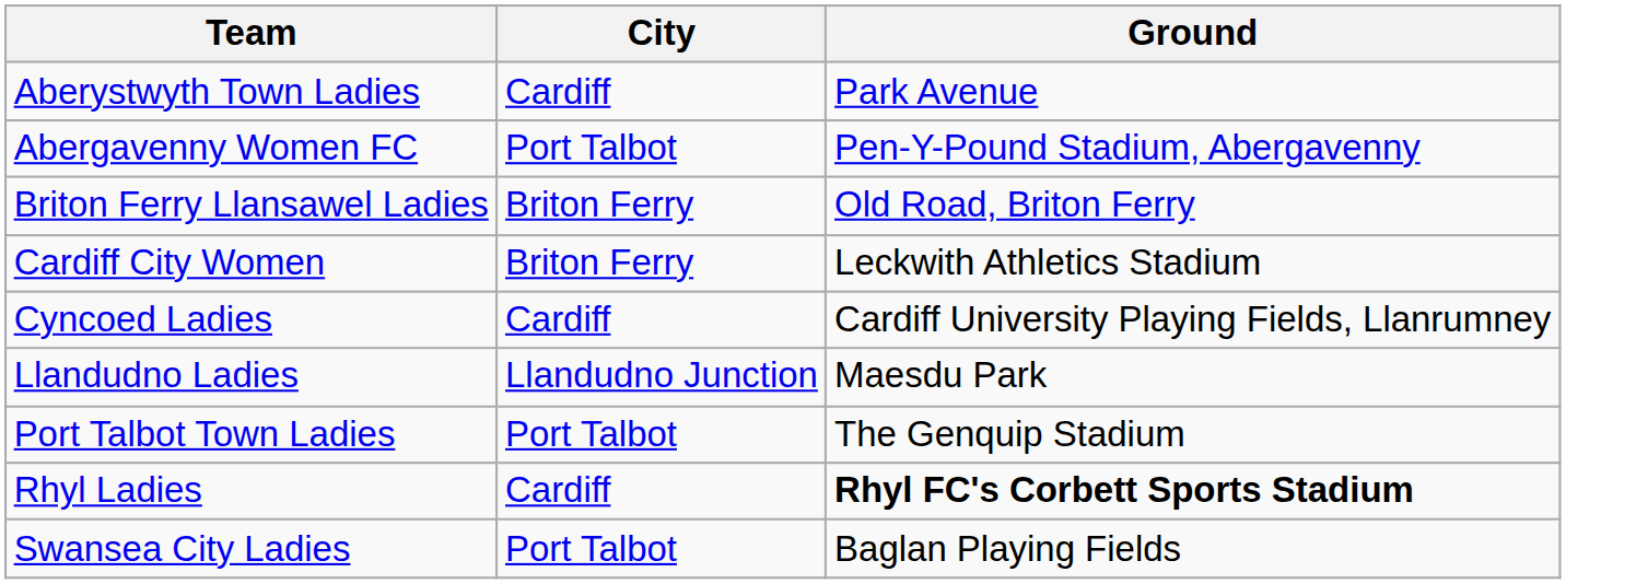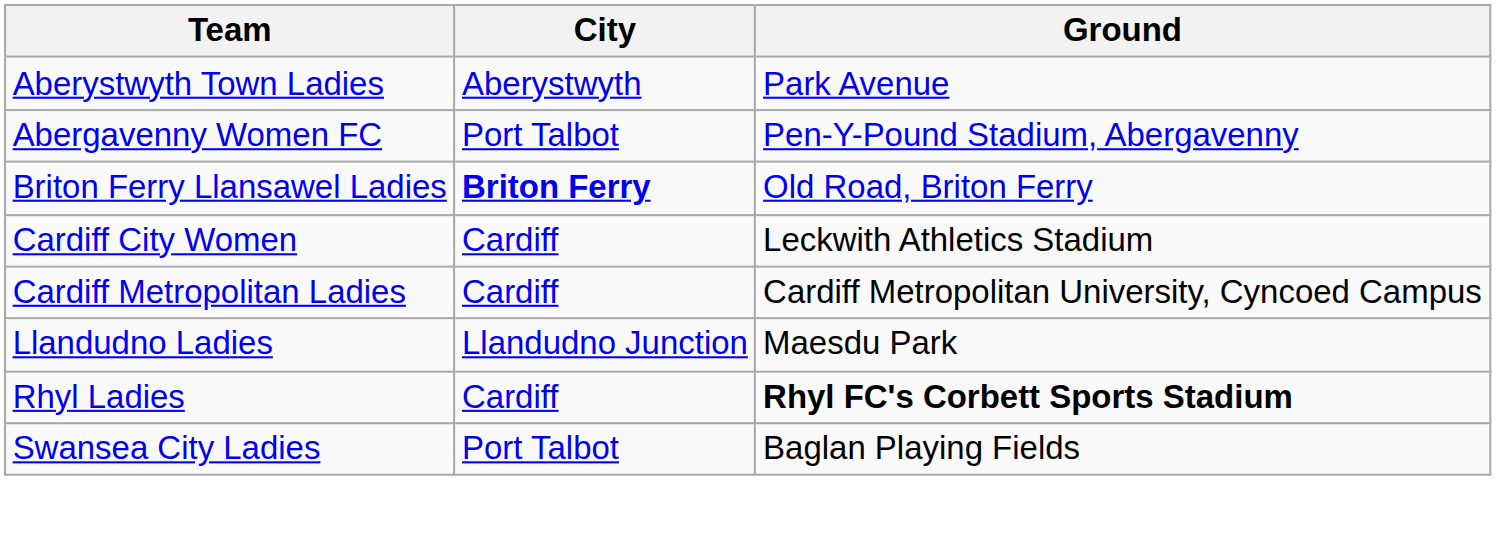 <table class="sortable wikitable">
 <tr align=center>
 <th>Team</th>
 <th>City</th>
 <th>Ground</th>
 </tr>
 <tr>
 <td><a href='#'>Aberystwyth Town Ladies</a></td>
-<td><a href='#'>Cardiff</a></td>
+<td><a href='#'>Aberystwyth</a></td>
 <td><a href='#'>Park Avenue</a></td>
 </tr>
 <tr>
 <td><a href='#'>Abergavenny Women FC</a></td>
 <td><a href='#'>Port Talbot</a></td>
 <td><a href='#'>Pen-Y-Pound Stadium, Abergavenny</a></td>
 </tr>
 <tr>
 <td><a href='#'>Briton Ferry Llansawel Ladies</a></td>
-<td><a href='#'>Briton Ferry</a></td>
+<td><strong><a href='#'>Briton Ferry</a></strong></td>
 <td><a href='#'>Old Road, Briton Ferry</a></td>
 </tr>
 <tr>
 <td><a href='#'>Cardiff City Women</a></td>
-<td><a href='#'>Briton Ferry</a></td>
+<td><a href='#'>Cardiff</a></td>
 <td>Leckwith Athletics Stadium</td>
 </tr>
 <tr>
-<td><a href='#'>Cyncoed Ladies</a></td>
+<td><a href='#'>Cardiff Metropolitan Ladies</a></td>
 <td><a href='#'>Cardiff</a></td>
-<td>Cardiff University Playing Fields, Llanrumney</td>
+<td>Cardiff Metropolitan University, Cyncoed Campus</td>
 </tr>
 <tr>
 <td><a href='#'>Llandudno Ladies</a></td>
 <td><a href='#'>Llandudno Junction</a></td>
 <td>Maesdu Park</td>
-</tr>
-<tr>
-<td><a href='#'>Port Talbot Town Ladies</a></td>
-<td><a href='#'>Port Talbot</a></td>
-<td>The Genquip Stadium</td>
 </tr>
 <tr>
 <td><a href='#'>Rhyl Ladies</a></td>
 <td><a href='#'>Cardiff</a></td>
 <td><strong>Rhyl FC's Corbett Sports Stadium</strong></td>
 </tr>
 <tr>
 <td><a href='#'>Swansea City Ladies</a></td>
 <td><a href='#'>Port Talbot</a></td>
 <td>Baglan Playing Fields</td>
 </tr>
 </table>
